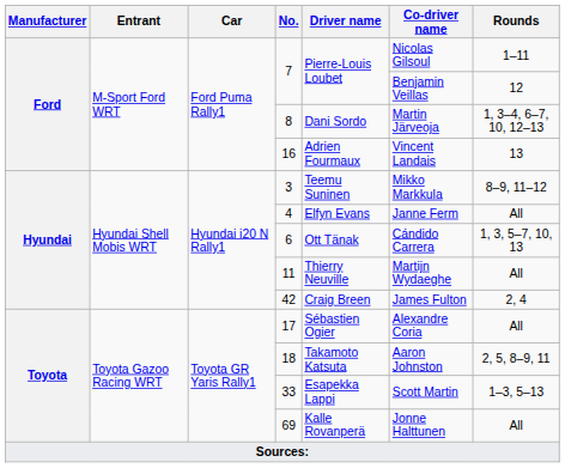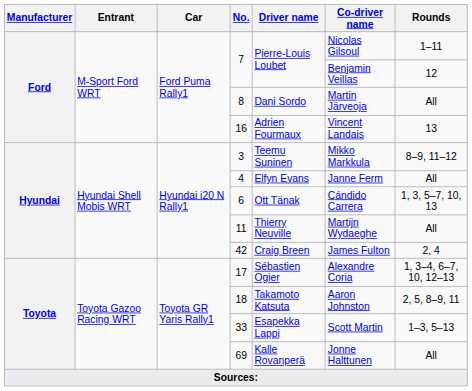 <table class="wikitable" style="font-size: 85%;">
 <tr>
 <th><a href='#'>Manufacturer</a></th>
 <th>Entrant</th>
 <th>Car</th>
 <th><a href='#'>No.</a></th>
 <th><a href='#'>Driver name</a></th>
 <th><a href='#'>Co-driver name</a></th>
 <th>Rounds</th>
 </tr>
 <tr>
 <th rowspan="4"><a href='#'>Ford</a></th>
 <td rowspan="4"> <a href='#'>M-Sport Ford WRT</a></td>
 <td rowspan="4"><a href='#'>Ford Puma Rally1</a></td>
 <td rowspan="2" align="center">7</td>
 <td rowspan="2"> <a href='#'>Pierre-Louis Loubet</a></td>
 <td> <a href='#'>Nicolas Gilsoul</a></td>
 <td align="center">1–11</td>
 </tr>
 <tr>
 <td> <a href='#'>Benjamin Veillas</a></td>
 <td align="center">12</td>
 </tr>
 <tr>
 <td align="center">8</td>
 <td> <a href='#'>Dani Sordo</a></td>
 <td> <a href='#'>Martin Järveoja</a></td>
-<td align="center">1, 3–4, 6–7, 10, 12–13</td>
+<td align="center">All</td>
 </tr>
 <tr>
 <td align="center">16</td>
 <td> <a href='#'>Adrien Fourmaux</a></td>
 <td> <a href='#'>Vincent Landais</a></td>
 <td align="center">13</td>
 </tr>
 <tr>
 <th rowspan="5"><a href='#'>Hyundai</a></th>
 <td rowspan="5"> <a href='#'>Hyundai Shell Mobis WRT</a></td>
 <td rowspan="5"><a href='#'>Hyundai i20 N Rally1</a></td>
 <td align="center">3</td>
 <td> <a href='#'>Teemu Suninen</a></td>
 <td> <a href='#'>Mikko Markkula</a></td>
 <td align="center">8–9, 11–12</td>
 </tr>
 <tr>
 <td align="center">4</td>
 <td> <a href='#'>Elfyn Evans</a></td>
 <td> <a href='#'>Janne Ferm</a></td>
 <td align="center">All</td>
 </tr>
 <tr>
 <td align="center">6</td>
 <td> <a href='#'>Ott Tänak</a></td>
 <td> <a href='#'>Cándido Carrera</a></td>
 <td align="center">1, 3, 5–7, 10, 13</td>
 </tr>
 <tr>
 <td align="center">11</td>
 <td> <a href='#'>Thierry Neuville</a></td>
 <td> <a href='#'>Martijn Wydaeghe</a></td>
 <td align="center">All</td>
 </tr>
 <tr>
 <td align="center">42</td>
 <td> <a href='#'>Craig Breen</a></td>
 <td> <a href='#'>James Fulton</a></td>
 <td align="center">2, 4</td>
 </tr>
 <tr>
 <th rowspan="4"><a href='#'>Toyota</a></th>
 <td rowspan="4"> <a href='#'>Toyota Gazoo Racing WRT</a></td>
 <td rowspan="4"><a href='#'>Toyota GR Yaris Rally1</a></td>
 <td align="center">17</td>
 <td> <a href='#'>Sébastien Ogier</a></td>
 <td> <a href='#'>Alexandre Coria</a></td>
-<td align="center">All</td>
+<td align="center">1, 3–4, 6–7, 10, 12–13</td>
 </tr>
 <tr>
 <td align="center">18</td>
 <td> <a href='#'>Takamoto Katsuta</a></td>
 <td> <a href='#'>Aaron Johnston</a></td>
 <td align="center">2, 5, 8–9, 11</td>
 </tr>
 <tr>
 <td align="center">33</td>
 <td> <a href='#'>Esapekka Lappi</a></td>
 <td> <a href='#'>Scott Martin</a></td>
 <td align="center">1–3, 5–13</td>
 </tr>
 <tr>
 <td align="center">69</td>
 <td> <a href='#'>Kalle Rovanperä</a></td>
 <td> <a href='#'>Jonne Halttunen</a></td>
 <td align="center">All</td>
 </tr>
 <tr>
 <td colspan="7" style="background-color:#EAECF0;text-align:center"><strong>Sources:</strong></td>
 </tr>
 </table>
